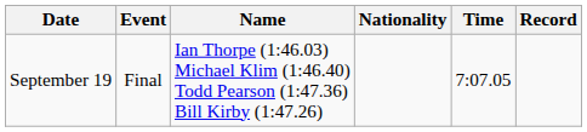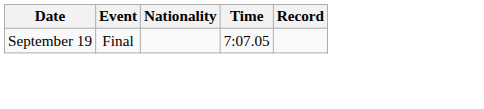 <table class=wikitable style=text-align:center>
 <tr>
 <th>Date</th>
 <th>Event</th>
-<th>Name</th>
 <th>Nationality</th>
 <th>Time</th>
 <th>Record</th>
 </tr>
 <tr>
 <td>September 19</td>
 <td>Final</td>
-<td align=left><a href='#'>Ian Thorpe</a> (1:46.03)<br><a href='#'>Michael Klim</a> (1:46.40)<br><a href='#'>Todd Pearson</a> (1:47.36)<br><a href='#'>Bill Kirby</a> (1:47.26)</td>
 <td align=left></td>
 <td>7:07.05</td>
 <td></td>
 </tr>
 </table>
